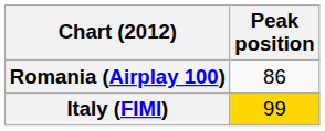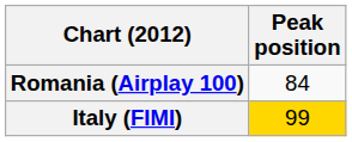 <table class="wikitable plainrowheaders sortable" style="text-align:center;">
 <tr>
 <th scope="col">Chart (2012)</th>
 <th scope="col">Peak<br>position</th>
 </tr>
 <tr>
 <th scope="row">Romania (<a href='#'>Airplay 100</a>)</th>
-<td style="text-align:center;">86</td>
+<td style="text-align:center;">84</td>
 </tr>
 <tr>
 <th scope="row">Italy (<a href='#'>FIMI</a>)</th>
 <td style="background: gold; text-align:center;">99</td>
 </tr>
 </table>
